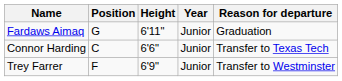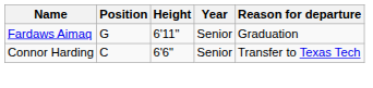 <table class="wikitable">
 <tr>
 <th>Name</th>
 <th>Position</th>
 <th>Height</th>
 <th>Year</th>
 <th>Reason for departure</th>
 </tr>
 <tr>
 <td><a href='#'>Fardaws Aimaq</a></td>
 <td>G</td>
 <td>6'11"</td>
-<td>Junior</td>
+<td>Senior</td>
 <td>Graduation</td>
 </tr>
 <tr>
 <td>Connor Harding</td>
 <td>C</td>
 <td>6'6"</td>
-<td>Junior</td>
+<td>Senior</td>
 <td>Transfer to <a href='#'>Texas Tech</a></td>
 </tr>
-<tr>
-<td>Trey Farrer</td>
-<td>F</td>
-<td>6'9"</td>
-<td>Junior</td>
-<td>Transfer to <a href='#'>Westminster</a></td>
-</tr>
 </table>
